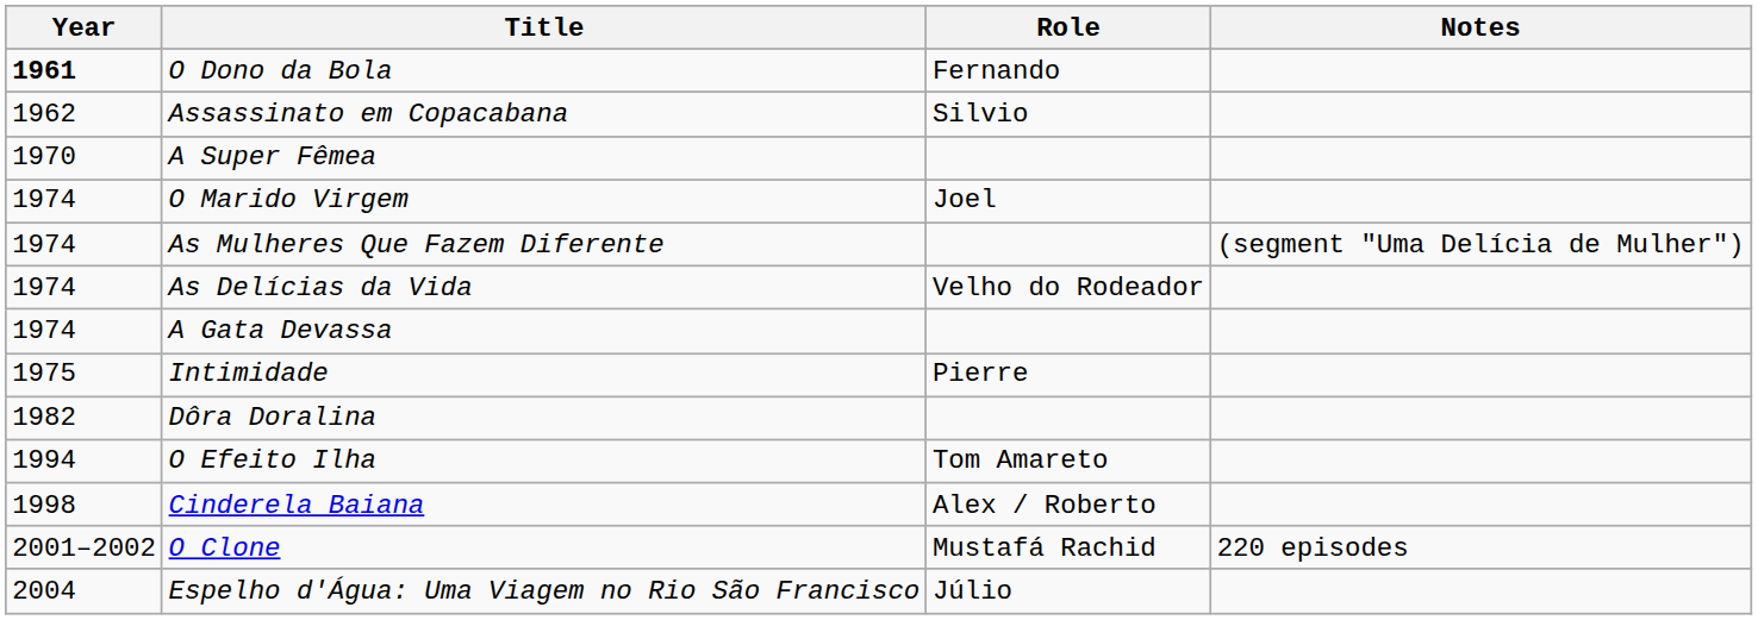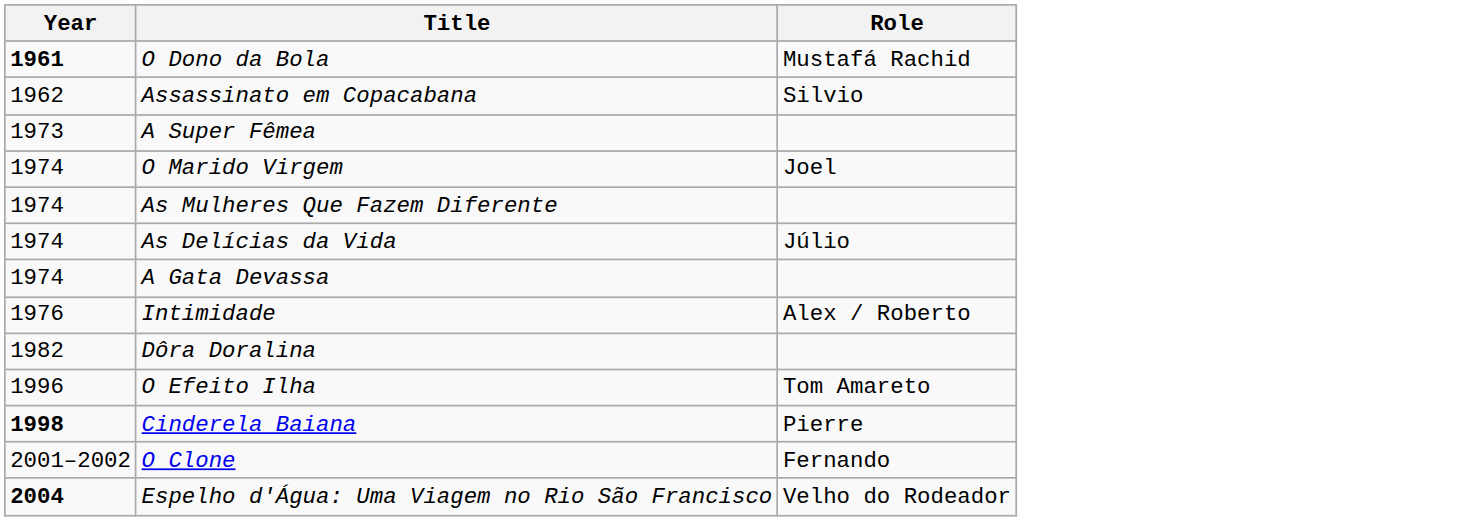 <table class="wikitable">
 <tr>
 <th>Year</th>
 <th>Title</th>
 <th>Role</th>
-<th>Notes</th>
 </tr>
 <tr>
 <td><strong>1961</strong></td>
 <td><em>O Dono da Bola</em></td>
-<td>Fernando</td>
-<td></td>
+<td>Mustafá Rachid</td>
 </tr>
 <tr>
 <td>1962</td>
 <td><em>Assassinato em Copacabana</em></td>
 <td>Silvio</td>
-<td></td>
 </tr>
 <tr>
-<td>1970</td>
+<td>1973</td>
 <td><em>A Super Fêmea</em></td>
-<td></td>
 <td></td>
 </tr>
 <tr>
 <td>1974</td>
 <td><em>O Marido Virgem</em></td>
 <td>Joel</td>
-<td></td>
 </tr>
 <tr>
 <td>1974</td>
 <td><em>As Mulheres Que Fazem Diferente</em></td>
 <td></td>
-<td>(segment "Uma Delícia de Mulher")</td>
 </tr>
 <tr>
 <td>1974</td>
 <td><em>As Delícias da Vida</em></td>
-<td>Velho do Rodeador</td>
-<td></td>
+<td>Júlio</td>
 </tr>
 <tr>
 <td>1974</td>
 <td><em>A Gata Devassa</em></td>
 <td></td>
-<td></td>
 </tr>
 <tr>
-<td>1975</td>
+<td>1976</td>
 <td><em>Intimidade</em></td>
-<td>Pierre</td>
-<td></td>
+<td>Alex / Roberto</td>
 </tr>
 <tr>
 <td>1982</td>
 <td><em>Dôra Doralina</em></td>
 <td></td>
-<td></td>
 </tr>
 <tr>
-<td>1994</td>
+<td>1996</td>
 <td><em>O Efeito Ilha</em></td>
 <td>Tom Amareto</td>
-<td></td>
 </tr>
 <tr>
-<td>1998</td>
+<td><strong>1998</strong></td>
 <td><em><a href='#'>Cinderela Baiana</a></em></td>
-<td>Alex / Roberto</td>
-<td></td>
+<td>Pierre</td>
 </tr>
 <tr>
 <td>2001–2002</td>
 <td><em><a href='#'>O Clone</a></em></td>
-<td>Mustafá Rachid</td>
-<td>220 episodes</td>
+<td>Fernando</td>
 </tr>
 <tr>
-<td>2004</td>
+<td><strong>2004</strong></td>
 <td><em>Espelho d'Água: Uma Viagem no Rio São Francisco</em></td>
-<td>Júlio</td>
-<td></td>
+<td>Velho do Rodeador</td>
 </tr>
 </table>
